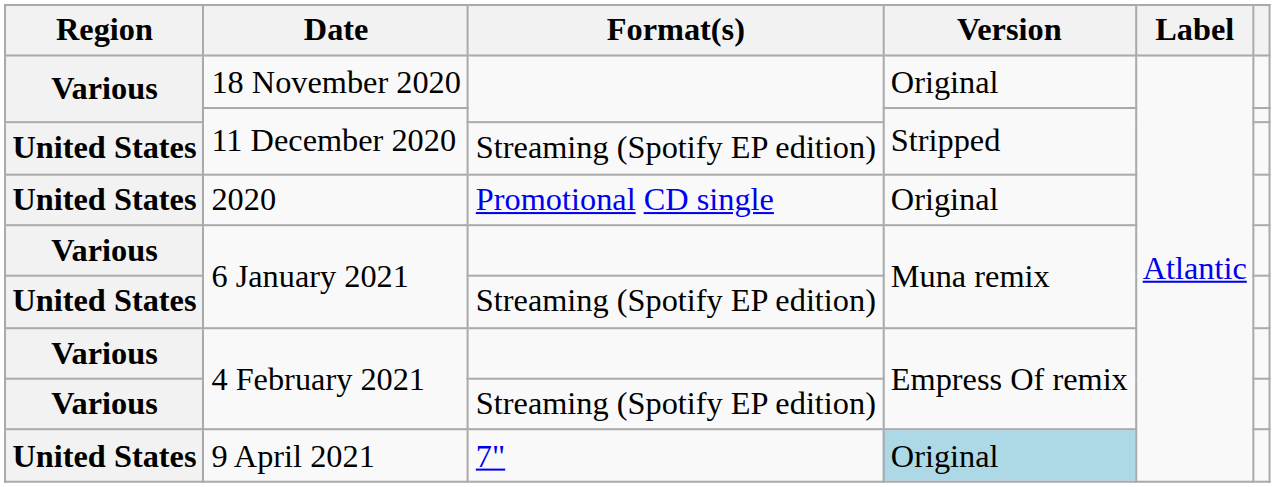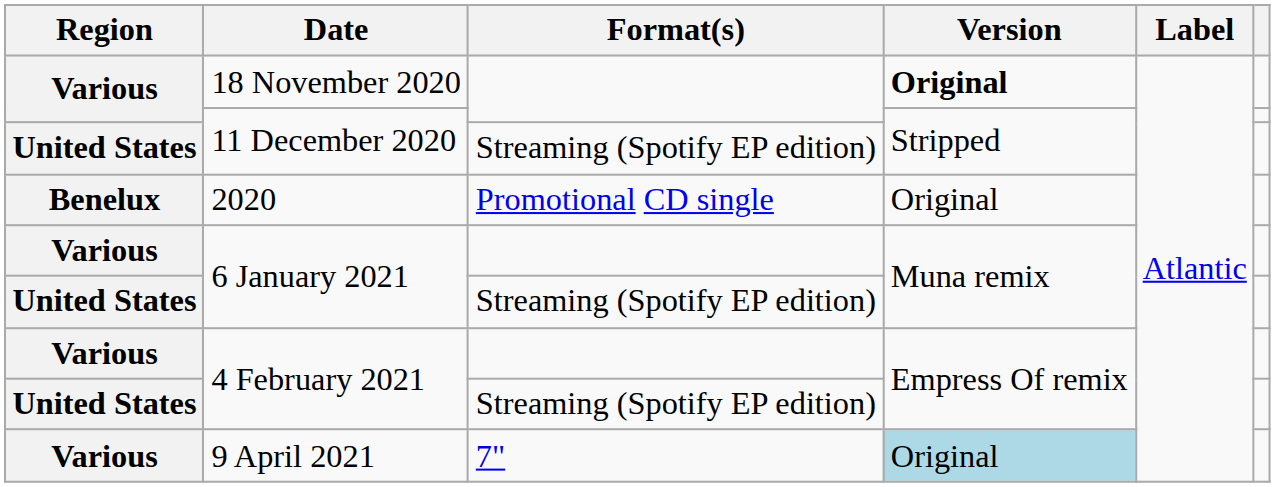 <table class="wikitable plainrowheaders">
 <tr>
 <th scope="col">Region</th>
 <th scope="col">Date</th>
 <th scope="col">Format(s)</th>
 <th scope="col">Version</th>
 <th scope="col">Label</th>
 <th scope="col"></th>
 </tr>
 <tr>
 <th scope="row" rowspan="2">Various</th>
 <td>18 November 2020</td>
 <td rowspan="2"></td>
-<td>Original</td>
+<td><strong>Original</strong></td>
 <td rowspan="9"><a href='#'>Atlantic</a></td>
 <td style="text-align:center;"></td>
 </tr>
 <tr>
 <td rowspan="2">11 December 2020</td>
 <td rowspan="2">Stripped</td>
 <td style="text-align:center;"></td>
 </tr>
 <tr>
 <th scope="row">United States</th>
 <td>Streaming (Spotify EP edition)</td>
 <td style="text-align:center;"></td>
 </tr>
 <tr>
-<th scope="row">United States</th>
+<th scope="row">Benelux</th>
 <td>2020</td>
 <td><a href='#'>Promotional</a> <a href='#'>CD single</a></td>
 <td>Original</td>
 <td style="text-align:center;"></td>
 </tr>
 <tr>
 <th scope="row">Various</th>
 <td rowspan="2">6 January 2021</td>
 <td></td>
 <td rowspan="2">Muna remix</td>
 <td style="text-align:center;"></td>
 </tr>
 <tr>
 <th scope="row">United States</th>
 <td>Streaming (Spotify EP edition)</td>
 <td style="text-align:center;"></td>
 </tr>
 <tr>
 <th scope="row">Various</th>
 <td rowspan="2">4 February 2021</td>
 <td></td>
 <td rowspan="2">Empress Of remix</td>
 <td style="text-align:center;"></td>
 </tr>
 <tr>
-<th scope="row">Various</th>
+<th scope="row">United States</th>
 <td>Streaming (Spotify EP edition)</td>
 <td style="text-align:center;"></td>
 </tr>
 <tr>
-<th scope="row">United States</th>
+<th scope="row">Various</th>
 <td>9 April 2021</td>
 <td><a href='#'>7"</a></td>
 <td style="background: lightblue;">Original</td>
 <td style="text-align:center;"></td>
 </tr>
 </table>
